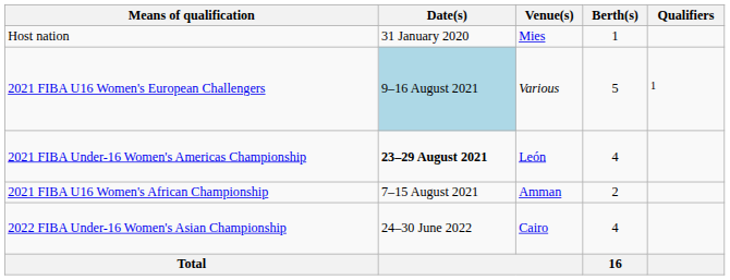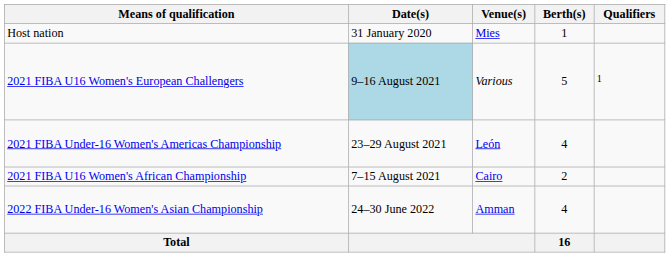 <table class="wikitable" style="width:870px;">
 <tr>
 <th>Means of qualification</th>
 <th>Date(s)</th>
 <th>Venue(s)</th>
 <th>Berth(s)</th>
 <th>Qualifiers</th>
 </tr>
 <tr>
 <td>Host nation</td>
 <td>31 January 2020</td>
 <td> <a href='#'>Mies</a></td>
 <td style="text-align:center;">1</td>
 <td></td>
 </tr>
 <tr>
 <td><a href='#'>2021 FIBA U16 Women's European Challengers</a></td>
 <td style="background: lightblue;">9–16 August 2021</td>
 <td><em>Various</em></td>
 <td style="text-align:center;">5</td>
 <td><br><br><s></s><sup>1</sup><br><br><br></td>
 </tr>
 <tr>
 <td><a href='#'>2021 FIBA Under-16 Women's Americas Championship</a></td>
-<td><strong>23–29 August 2021</strong></td>
+<td>23–29 August 2021</td>
 <td> <a href='#'>León</a></td>
 <td style="text-align:center;">4</td>
 <td><br><br><br></td>
 </tr>
 <tr>
 <td><a href='#'>2021 FIBA U16 Women's African Championship</a></td>
 <td>7–15 August 2021</td>
-<td> <a href='#'>Amman</a></td>
+<td> <a href='#'>Cairo</a></td>
 <td style="text-align:center;">2</td>
 <td><br></td>
 </tr>
 <tr>
 <td><a href='#'>2022 FIBA Under-16 Women's Asian Championship</a></td>
 <td>24–30 June 2022</td>
-<td> <a href='#'>Cairo</a></td>
+<td> <a href='#'>Amman</a></td>
 <td style="text-align:center;">4</td>
 <td><br><br><br></td>
 </tr>
 <tr>
 <th>Total</th>
 <th colspan="2"></th>
 <th>16</th>
 <th></th>
 </tr>
 </table>
